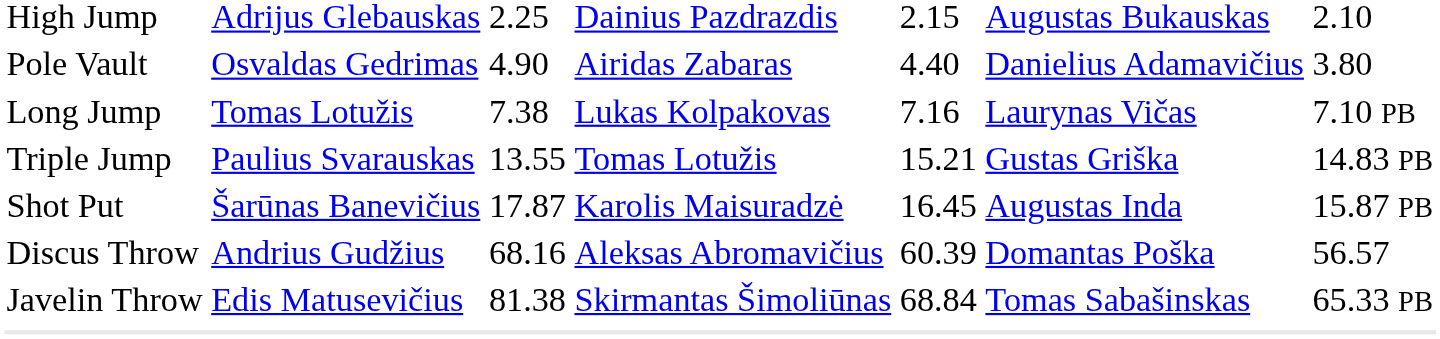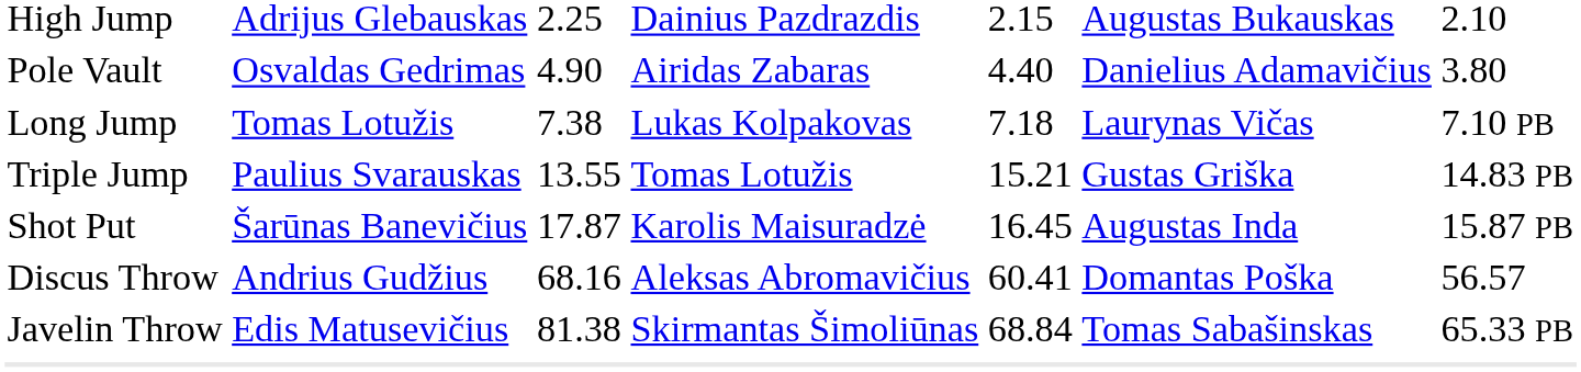 <table>
 <tr>
 <td>High Jump</td>
 <td><a href='#'>Adrijus Glebauskas</a></td>
 <td>2.25</td>
 <td><a href='#'>Dainius Pazdrazdis</a></td>
 <td>2.15</td>
 <td><a href='#'>Augustas Bukauskas</a></td>
 <td>2.10</td>
 </tr>
 <tr>
 <td>Pole Vault</td>
 <td><a href='#'>Osvaldas Gedrimas</a></td>
 <td>4.90</td>
 <td><a href='#'>Airidas Zabaras</a></td>
 <td>4.40</td>
 <td><a href='#'>Danielius Adamavičius</a></td>
 <td>3.80</td>
 </tr>
 <tr>
 <td>Long Jump</td>
 <td><a href='#'>Tomas Lotužis</a></td>
 <td>7.38</td>
 <td><a href='#'>Lukas Kolpakovas</a></td>
-<td>7.16</td>
+<td>7.18</td>
 <td><a href='#'>Laurynas Vičas</a></td>
 <td>7.10 <small>PB</small></td>
 </tr>
 <tr>
 <td>Triple Jump</td>
 <td><a href='#'>Paulius Svarauskas</a></td>
 <td>13.55</td>
 <td><a href='#'>Tomas Lotužis</a></td>
 <td>15.21</td>
 <td><a href='#'>Gustas Griška</a></td>
 <td>14.83 <small>PB</small></td>
 </tr>
 <tr>
 <td>Shot Put</td>
 <td><a href='#'>Šarūnas Banevičius</a></td>
 <td>17.87</td>
 <td><a href='#'>Karolis Maisuradzė</a></td>
 <td>16.45</td>
 <td><a href='#'>Augustas Inda</a></td>
 <td>15.87 <small>PB</small></td>
 </tr>
 <tr>
 <td>Discus Throw</td>
 <td><a href='#'>Andrius Gudžius</a></td>
 <td>68.16</td>
 <td><a href='#'>Aleksas Abromavičius</a></td>
-<td>60.39</td>
+<td>60.41</td>
 <td><a href='#'>Domantas Poška</a></td>
 <td>56.57</td>
 </tr>
 <tr>
 <td>Javelin Throw</td>
 <td><a href='#'>Edis Matusevičius</a></td>
 <td>81.38</td>
 <td><a href='#'>Skirmantas Šimoliūnas</a></td>
 <td>68.84</td>
 <td><a href='#'>Tomas Sabašinskas</a></td>
 <td>65.33 <small>PB</small></td>
 </tr>
 <tr>
 </tr>
 <tr bgcolor= e8e8e8>
 <td colspan=7></td>
 </tr>
 </table>
